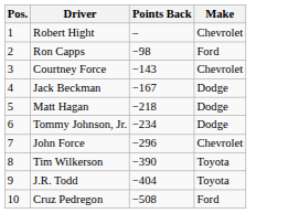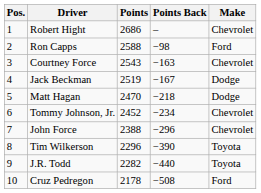 <table class="wikitable">
 <tr>
 <th>Pos.</th>
 <th>Driver</th>
+<th>Points</th>
 <th>Points Back</th>
 <th>Make</th>
 </tr>
 <tr>
 <td>1</td>
 <td>Robert Hight</td>
+<td>2686</td>
 <td>–</td>
 <td>Chevrolet</td>
 </tr>
 <tr>
 <td>2</td>
 <td>Ron Capps</td>
+<td>2588</td>
 <td>−98</td>
 <td>Ford</td>
 </tr>
 <tr>
 <td>3</td>
 <td>Courtney Force</td>
-<td>−143</td>
+<td>2543</td>
+<td>−163</td>
 <td>Chevrolet</td>
 </tr>
 <tr>
 <td>4</td>
 <td>Jack Beckman</td>
+<td>2519</td>
 <td>−167</td>
 <td>Dodge</td>
 </tr>
 <tr>
 <td>5</td>
 <td>Matt Hagan</td>
+<td>2470</td>
 <td>−218</td>
 <td>Dodge</td>
 </tr>
 <tr>
 <td>6</td>
 <td>Tommy Johnson, Jr.</td>
+<td>2452</td>
 <td>−234</td>
-<td>Dodge</td>
+<td>Chevrolet</td>
 </tr>
 <tr>
 <td>7</td>
 <td>John Force</td>
+<td>2388</td>
 <td>−296</td>
 <td>Chevrolet</td>
 </tr>
 <tr>
 <td>8</td>
 <td>Tim Wilkerson</td>
+<td>2296</td>
 <td>−390</td>
 <td>Toyota</td>
 </tr>
 <tr>
 <td>9</td>
 <td>J.R. Todd</td>
-<td>−404</td>
+<td>2282</td>
+<td>−440</td>
 <td>Toyota</td>
 </tr>
 <tr>
 <td>10</td>
 <td>Cruz Pedregon</td>
+<td>2178</td>
 <td>−508</td>
 <td>Ford</td>
 </tr>
 </table>
